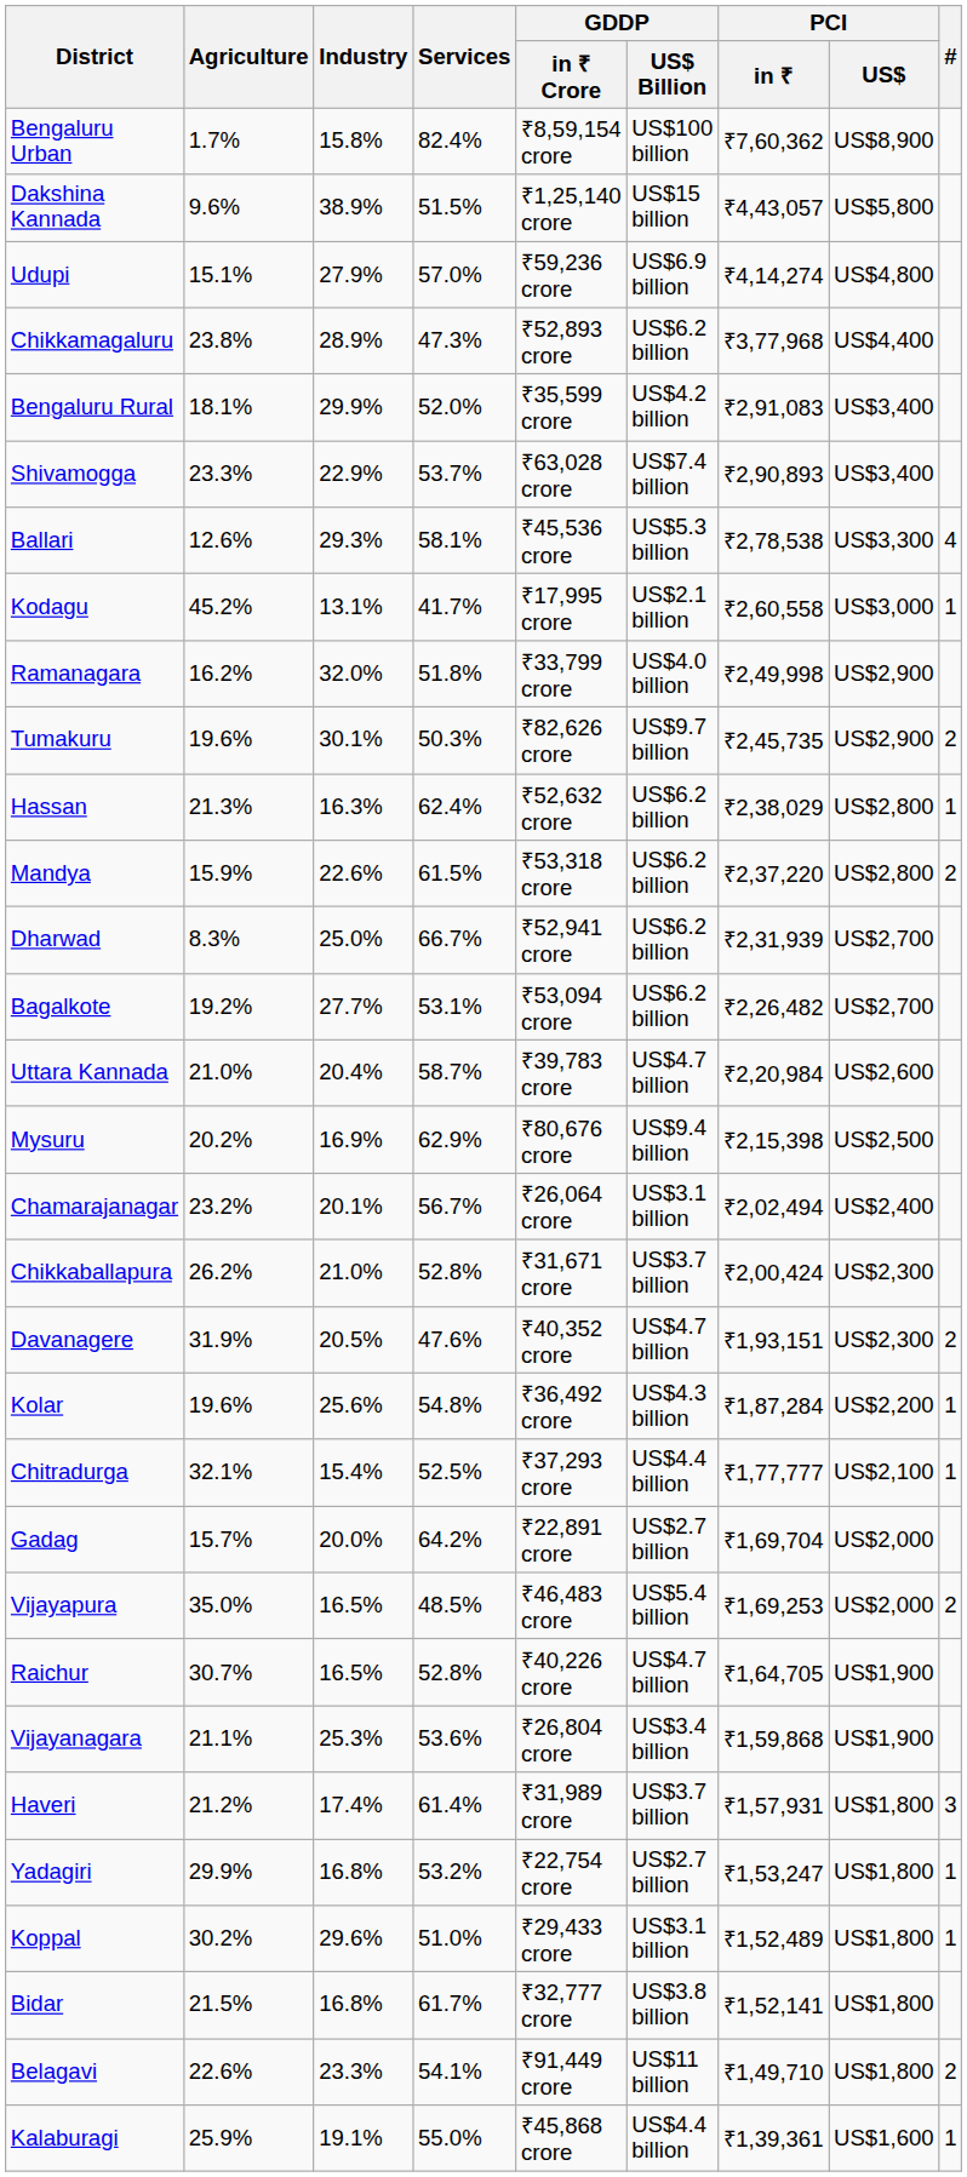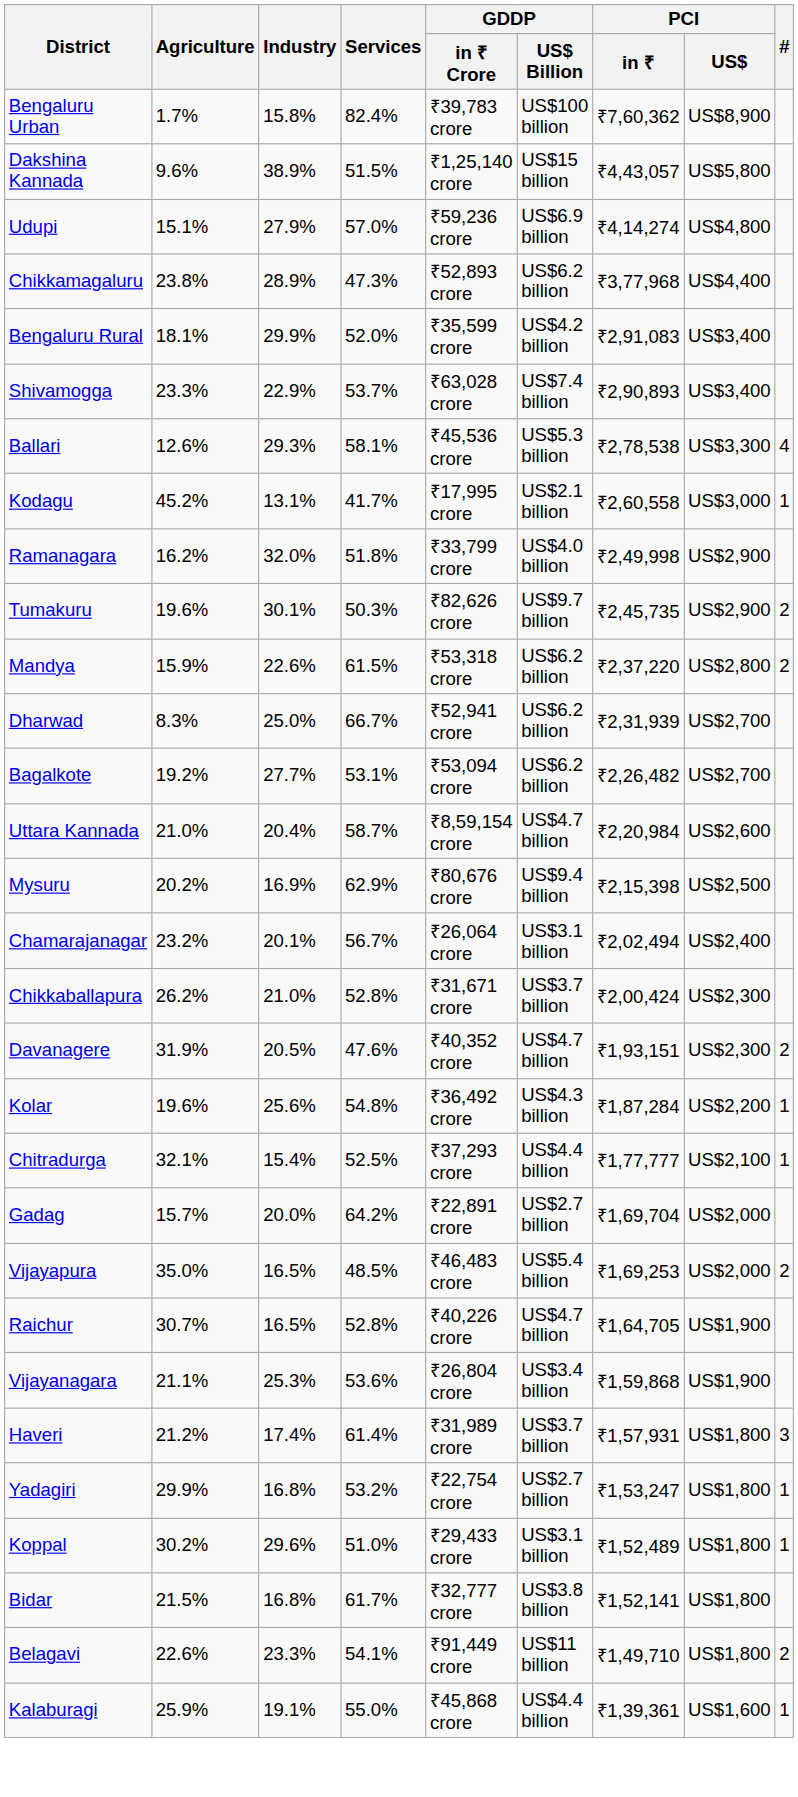 <table class="wikitable sortable static-row-numbers static-row-header-hash">
 <tr>
 <th rowspan = 2>District</th>
 <th rowspan = 2 data-sort-type:number>Agriculture</th>
 <th rowspan = 2 data-sort-type:number>Industry</th>
 <th rowspan = 2 data-sort-type:number>Services</th>
 <th colspan = 2>GDDP</th>
 <th colspan = 2>PCI</th>
 <th rowspan = 2>#</th>
 </tr>
 <tr>
 <th>in ₹ Crore</th>
 <th>US$ Billion</th>
 <th>in ₹</th>
 <th>US$</th>
 </tr>
 <tr>
 <td><a href='#'>Bengaluru Urban</a></td>
 <td> 1.7%</td>
 <td> 15.8%</td>
 <td> 82.4%</td>
-<td>₹8,59,154 crore</td>
+<td>₹39,783 crore</td>
 <td>US$100 billion</td>
 <td>₹7,60,362</td>
 <td>US$8,900</td>
 <td></td>
 </tr>
 <tr>
 <td><a href='#'>Dakshina Kannada</a></td>
 <td> 9.6%</td>
 <td> 38.9%</td>
 <td> 51.5%</td>
 <td>₹1,25,140 crore</td>
 <td>US$15 billion</td>
 <td>₹4,43,057</td>
 <td>US$5,800</td>
 <td></td>
 </tr>
 <tr>
 <td><a href='#'>Udupi</a></td>
 <td> 15.1%</td>
 <td> 27.9%</td>
 <td> 57.0%</td>
 <td>₹59,236 crore</td>
 <td>US$6.9 billion</td>
 <td>₹4,14,274</td>
 <td>US$4,800</td>
 <td></td>
 </tr>
 <tr>
 <td><a href='#'>Chikkamagaluru</a></td>
 <td> 23.8%</td>
 <td> 28.9%</td>
 <td> 47.3%</td>
 <td>₹52,893 crore</td>
 <td>US$6.2 billion</td>
 <td>₹3,77,968</td>
 <td>US$4,400</td>
 <td></td>
 </tr>
 <tr>
 <td><a href='#'>Bengaluru Rural</a></td>
 <td> 18.1%</td>
 <td> 29.9%</td>
 <td> 52.0%</td>
 <td>₹35,599 crore</td>
 <td>US$4.2 billion</td>
 <td>₹2,91,083</td>
 <td>US$3,400</td>
 <td></td>
 </tr>
 <tr>
 <td><a href='#'>Shivamogga</a></td>
 <td> 23.3%</td>
 <td> 22.9%</td>
 <td> 53.7%</td>
 <td>₹63,028 crore</td>
 <td>US$7.4 billion</td>
 <td>₹2,90,893</td>
 <td>US$3,400</td>
 <td></td>
 </tr>
 <tr>
 <td><a href='#'>Ballari</a></td>
 <td> 12.6%</td>
 <td> 29.3%</td>
 <td> 58.1%</td>
 <td>₹45,536 crore</td>
 <td>US$5.3 billion</td>
 <td>₹2,78,538</td>
 <td>US$3,300</td>
 <td> 4</td>
 </tr>
 <tr>
 <td><a href='#'>Kodagu</a></td>
 <td> 45.2%</td>
 <td> 13.1%</td>
 <td> 41.7%</td>
 <td>₹17,995 crore</td>
 <td>US$2.1 billion</td>
 <td>₹2,60,558</td>
 <td>US$3,000</td>
 <td> 1</td>
 </tr>
 <tr>
 <td><a href='#'>Ramanagara</a></td>
 <td> 16.2%</td>
 <td> 32.0%</td>
 <td> 51.8%</td>
 <td>₹33,799 crore</td>
 <td>US$4.0 billion</td>
 <td>₹2,49,998</td>
 <td>US$2,900</td>
 <td></td>
 </tr>
 <tr>
 <td><a href='#'>Tumakuru</a></td>
 <td> 19.6%</td>
 <td> 30.1%</td>
 <td> 50.3%</td>
 <td>₹82,626 crore</td>
 <td>US$9.7 billion</td>
 <td>₹2,45,735</td>
 <td>US$2,900</td>
 <td> 2</td>
 </tr>
 <tr>
-<td><a href='#'>Hassan</a></td>
-<td> 21.3%</td>
-<td> 16.3%</td>
-<td> 62.4%</td>
-<td>₹52,632 crore</td>
-<td>US$6.2 billion</td>
-<td>₹2,38,029</td>
-<td>US$2,800</td>
-<td> 1</td>
-</tr>
-<tr>
 <td><a href='#'>Mandya</a></td>
 <td> 15.9%</td>
 <td> 22.6%</td>
 <td> 61.5%</td>
 <td>₹53,318 crore</td>
 <td>US$6.2 billion</td>
 <td>₹2,37,220</td>
 <td>US$2,800</td>
 <td> 2</td>
 </tr>
 <tr>
 <td><a href='#'>Dharwad</a></td>
 <td> 8.3%</td>
 <td> 25.0%</td>
 <td> 66.7%</td>
 <td>₹52,941 crore</td>
 <td>US$6.2 billion</td>
 <td>₹2,31,939</td>
 <td>US$2,700</td>
 <td></td>
 </tr>
 <tr>
 <td><a href='#'>Bagalkote</a></td>
 <td> 19.2%</td>
 <td> 27.7%</td>
 <td> 53.1%</td>
 <td>₹53,094 crore</td>
 <td>US$6.2 billion</td>
 <td>₹2,26,482</td>
 <td>US$2,700</td>
 <td></td>
 </tr>
 <tr>
 <td><a href='#'>Uttara Kannada</a></td>
 <td> 21.0%</td>
 <td> 20.4%</td>
 <td> 58.7%</td>
-<td>₹39,783 crore</td>
+<td>₹8,59,154 crore</td>
 <td>US$4.7 billion</td>
 <td>₹2,20,984</td>
 <td>US$2,600</td>
 <td></td>
 </tr>
 <tr>
 <td><a href='#'>Mysuru</a></td>
 <td> 20.2%</td>
 <td> 16.9%</td>
 <td> 62.9%</td>
 <td>₹80,676 crore</td>
 <td>US$9.4 billion</td>
 <td>₹2,15,398</td>
 <td>US$2,500</td>
 <td></td>
 </tr>
 <tr>
 <td><a href='#'>Chamarajanagar</a></td>
 <td> 23.2%</td>
 <td> 20.1%</td>
 <td> 56.7%</td>
 <td>₹26,064 crore</td>
 <td>US$3.1 billion</td>
 <td>₹2,02,494</td>
 <td>US$2,400</td>
 <td></td>
 </tr>
 <tr>
 <td><a href='#'>Chikkaballapura</a></td>
 <td> 26.2%</td>
 <td> 21.0%</td>
 <td> 52.8%</td>
 <td>₹31,671 crore</td>
 <td>US$3.7 billion</td>
 <td>₹2,00,424</td>
 <td>US$2,300</td>
 <td></td>
 </tr>
 <tr>
 <td><a href='#'>Davanagere</a></td>
 <td> 31.9%</td>
 <td> 20.5%</td>
 <td> 47.6%</td>
 <td>₹40,352 crore</td>
 <td>US$4.7 billion</td>
 <td>₹1,93,151</td>
 <td>US$2,300</td>
 <td> 2</td>
 </tr>
 <tr>
 <td><a href='#'>Kolar</a></td>
 <td> 19.6%</td>
 <td> 25.6%</td>
 <td> 54.8%</td>
 <td>₹36,492 crore</td>
 <td>US$4.3 billion</td>
 <td>₹1,87,284</td>
 <td>US$2,200</td>
 <td> 1</td>
 </tr>
 <tr>
 <td><a href='#'>Chitradurga</a></td>
 <td> 32.1%</td>
 <td> 15.4%</td>
 <td> 52.5%</td>
 <td>₹37,293 crore</td>
 <td>US$4.4 billion</td>
 <td>₹1,77,777</td>
 <td>US$2,100</td>
 <td> 1</td>
 </tr>
 <tr>
 <td><a href='#'>Gadag</a></td>
 <td> 15.7%</td>
 <td> 20.0%</td>
 <td> 64.2%</td>
 <td>₹22,891 crore</td>
 <td>US$2.7 billion</td>
 <td>₹1,69,704</td>
 <td>US$2,000</td>
 <td></td>
 </tr>
 <tr>
 <td><a href='#'>Vijayapura</a></td>
 <td> 35.0%</td>
 <td> 16.5%</td>
 <td> 48.5%</td>
 <td>₹46,483 crore</td>
 <td>US$5.4 billion</td>
 <td>₹1,69,253</td>
 <td>US$2,000</td>
 <td> 2</td>
 </tr>
 <tr>
 <td><a href='#'>Raichur</a></td>
 <td> 30.7%</td>
 <td> 16.5%</td>
 <td> 52.8%</td>
 <td>₹40,226 crore</td>
 <td>US$4.7 billion</td>
 <td>₹1,64,705</td>
 <td>US$1,900</td>
 <td></td>
 </tr>
 <tr>
 <td><a href='#'>Vijayanagara</a></td>
 <td> 21.1%</td>
 <td> 25.3%</td>
 <td> 53.6%</td>
 <td>₹26,804 crore</td>
 <td>US$3.4 billion</td>
 <td>₹1,59,868</td>
 <td>US$1,900</td>
 <td></td>
 </tr>
 <tr>
 <td><a href='#'>Haveri</a></td>
 <td> 21.2%</td>
 <td> 17.4%</td>
 <td> 61.4%</td>
 <td>₹31,989 crore</td>
 <td>US$3.7 billion</td>
 <td>₹1,57,931</td>
 <td>US$1,800</td>
 <td> 3</td>
 </tr>
 <tr>
 <td><a href='#'>Yadagiri</a></td>
 <td> 29.9%</td>
 <td> 16.8%</td>
 <td> 53.2%</td>
 <td>₹22,754 crore</td>
 <td>US$2.7 billion</td>
 <td>₹1,53,247</td>
 <td>US$1,800</td>
 <td> 1</td>
 </tr>
 <tr>
 <td><a href='#'>Koppal</a></td>
 <td> 30.2%</td>
 <td> 29.6%</td>
 <td> 51.0%</td>
 <td>₹29,433 crore</td>
 <td>US$3.1 billion</td>
 <td>₹1,52,489</td>
 <td>US$1,800</td>
 <td> 1</td>
 </tr>
 <tr>
 <td><a href='#'>Bidar</a></td>
 <td> 21.5%</td>
 <td> 16.8%</td>
 <td> 61.7%</td>
 <td>₹32,777 crore</td>
 <td>US$3.8 billion</td>
 <td>₹1,52,141</td>
 <td>US$1,800</td>
 <td></td>
 </tr>
 <tr>
 <td><a href='#'>Belagavi</a></td>
 <td> 22.6%</td>
 <td> 23.3%</td>
 <td> 54.1%</td>
 <td>₹91,449 crore</td>
 <td>US$11 billion</td>
 <td>₹1,49,710</td>
 <td>US$1,800</td>
 <td> 2</td>
 </tr>
 <tr>
 <td><a href='#'>Kalaburagi</a></td>
 <td> 25.9%</td>
 <td> 19.1%</td>
 <td> 55.0%</td>
 <td>₹45,868 crore</td>
 <td>US$4.4 billion</td>
 <td>₹1,39,361</td>
 <td>US$1,600</td>
 <td> 1</td>
 </tr>
 </table>
